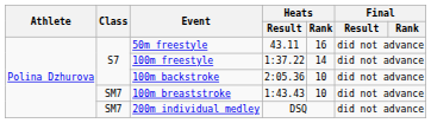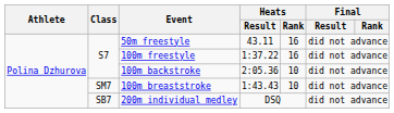 <table class=wikitable style="font-size:90%">
 <tr>
 <th rowspan="2">Athlete</th>
 <th rowspan="2">Class</th>
 <th rowspan="2">Event</th>
 <th colspan="2">Heats</th>
 <th colspan="2">Final</th>
 </tr>
 <tr>
 <th>Result</th>
 <th>Rank</th>
 <th>Result</th>
 <th>Rank</th>
 </tr>
 <tr>
 <td rowspan="5"><a href='#'>Polina Dzhurova</a></td>
 <td rowspan="3" style="text-align:center;">S7</td>
 <td><a href='#'>50m freestyle</a></td>
 <td style="text-align:center;">43.11</td>
 <td style="text-align:center;">16</td>
 <td style="text-align:center;" colspan="2">did not advance</td>
 </tr>
 <tr>
 <td><a href='#'>100m freestyle</a></td>
 <td style="text-align:center;">1:37.22</td>
-<td style="text-align:center;">14</td>
+<td style="text-align:center;">16</td>
 <td style="text-align:center;" colspan="2">did not advance</td>
 </tr>
 <tr>
 <td><a href='#'>100m backstroke</a></td>
 <td style="text-align:center;">2:05.36</td>
 <td style="text-align:center;">10</td>
 <td style="text-align:center;" colspan="2">did not advance</td>
 </tr>
 <tr>
 <td style="text-align:center;">SM7</td>
 <td><a href='#'>100m breaststroke</a></td>
 <td style="text-align:center;">1:43.43</td>
 <td style="text-align:center;">10</td>
 <td style="text-align:center;" colspan="2">did not advance</td>
 </tr>
 <tr>
-<td style="text-align:center;">SM7</td>
+<td style="text-align:center;">SB7</td>
 <td><a href='#'>200m individual medley</a></td>
 <td style="text-align:center;" colspan="2">DSQ</td>
 <td style="text-align:center;" colspan="2">did not advance</td>
 </tr>
 </table>
